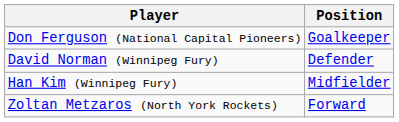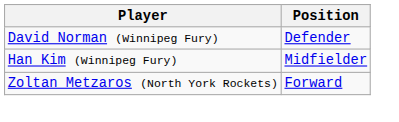 <table class="wikitable">
 <tr>
 <th>Player</th>
 <th>Position</th>
-</tr>
-<tr>
-<td>  <a href='#'>Don Ferguson</a> <small>(National Capital Pioneers)</small></td>
-<td><a href='#'>Goalkeeper</a></td>
 </tr>
 <tr>
 <td>  <a href='#'>David Norman</a> <small>(Winnipeg Fury)</small></td>
 <td><a href='#'>Defender</a></td>
 </tr>
 <tr>
 <td>  <a href='#'>Han Kim</a> <small>(Winnipeg Fury)</small></td>
 <td><a href='#'>Midfielder</a></td>
 </tr>
 <tr>
 <td>  <a href='#'>Zoltan Metzaros</a> <small>(North York Rockets)</small></td>
 <td><a href='#'>Forward</a></td>
 </tr>
 </table>
